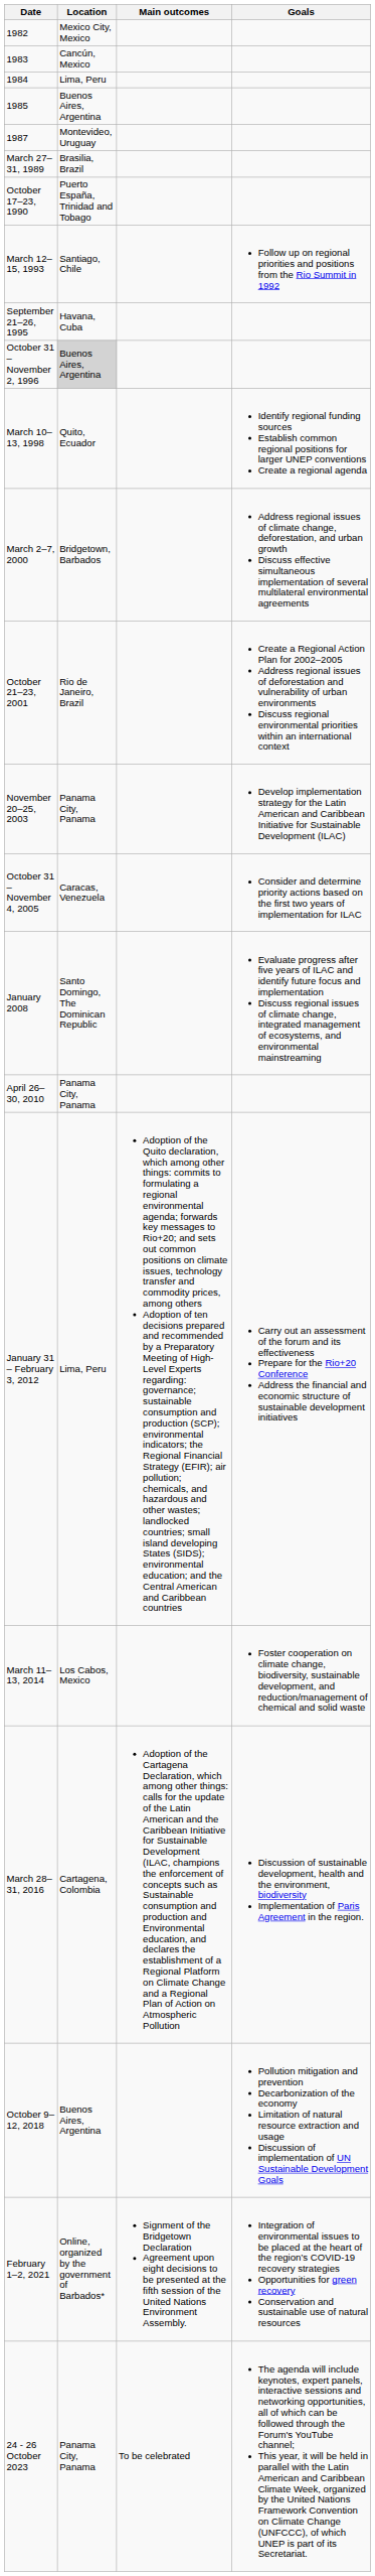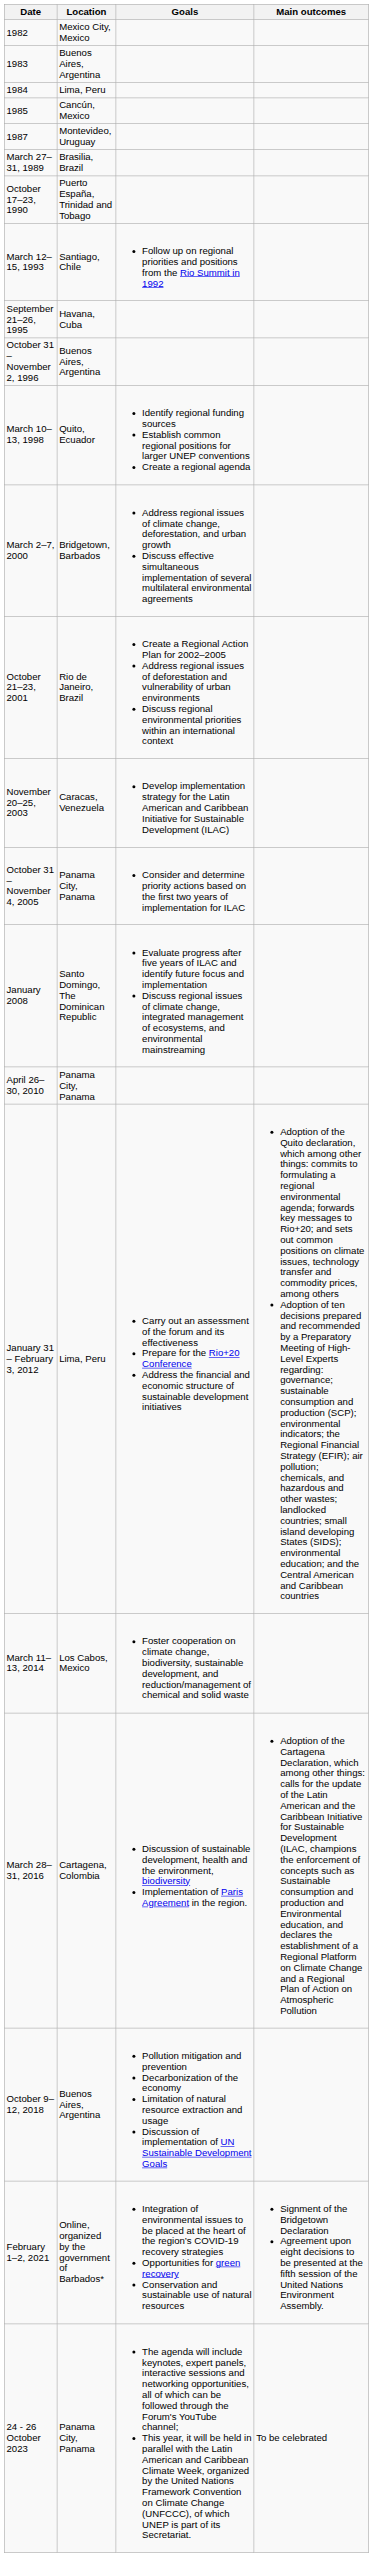 <table class="wikitable">
 <tr>
 <th>Date</th>
 <th>Location</th>
+<th>Goals</th>
 <th>Main outcomes</th>
-<th>Goals</th>
 </tr>
 <tr>
 <td>1982</td>
 <td>Mexico City, Mexico</td>
 <td></td>
 <td></td>
 </tr>
 <tr>
 <td>1983</td>
-<td>Cancún, Mexico</td>
+<td>Buenos Aires, Argentina</td>
 <td></td>
 <td></td>
 </tr>
 <tr>
 <td>1984</td>
 <td>Lima, Peru</td>
 <td></td>
 <td></td>
 </tr>
 <tr>
 <td>1985</td>
-<td>Buenos Aires, Argentina</td>
+<td>Cancún, Mexico</td>
 <td></td>
 <td></td>
 </tr>
 <tr>
 <td>1987</td>
 <td>Montevideo, Uruguay</td>
 <td></td>
 <td></td>
 </tr>
 <tr>
 <td>March 27–31, 1989</td>
 <td>Brasilia, Brazil</td>
 <td></td>
 <td></td>
 </tr>
 <tr>
 <td>October 17–23, 1990</td>
 <td>Puerto España, Trinidad and Tobago</td>
 <td></td>
 <td></td>
 </tr>
 <tr>
 <td>March 12–15, 1993</td>
 <td>Santiago, Chile</td>
+<td><br><ul><li>Follow up on regional priorities and positions from the <a href='#'>Rio Summit in 1992</a></li></ul></td>
 <td></td>
-<td><br><ul><li>Follow up on regional priorities and positions from the <a href='#'>Rio Summit in 1992</a></li></ul></td>
 </tr>
 <tr>
 <td>September 21–26, 1995</td>
 <td>Havana, Cuba</td>
 <td></td>
 <td></td>
 </tr>
 <tr>
 <td>October 31 – November 2, 1996</td>
-<td style="background: lightgrey;">Buenos Aires, Argentina</td>
+<td>Buenos Aires, Argentina</td>
 <td></td>
 <td></td>
 </tr>
 <tr>
 <td>March 10–13, 1998</td>
 <td>Quito, Ecuador</td>
+<td><br><ul><li>Identify regional funding sources</li><li>Establish common regional positions for larger UNEP conventions</li><li>Create a regional agenda</li></ul></td>
 <td></td>
-<td><br><ul><li>Identify regional funding sources</li><li>Establish common regional positions for larger UNEP conventions</li><li>Create a regional agenda</li></ul></td>
 </tr>
 <tr>
 <td>March 2–7, 2000</td>
 <td>Bridgetown, Barbados</td>
+<td><br><ul><li>Address regional issues of climate change, deforestation, and urban growth</li><li>Discuss effective simultaneous implementation of several multilateral environmental agreements</li></ul></td>
 <td></td>
-<td><br><ul><li>Address regional issues of climate change, deforestation, and urban growth</li><li>Discuss effective simultaneous implementation of several multilateral environmental agreements</li></ul></td>
 </tr>
 <tr>
 <td>October 21–23, 2001</td>
 <td>Rio de Janeiro, Brazil</td>
+<td><br><ul><li>Create a Regional Action Plan for 2002–2005</li><li>Address regional issues of deforestation and vulnerability of urban environments</li><li>Discuss regional environmental priorities within an international context</li></ul></td>
 <td></td>
-<td><br><ul><li>Create a Regional Action Plan for 2002–2005</li><li>Address regional issues of deforestation and vulnerability of urban environments</li><li>Discuss regional environmental priorities within an international context</li></ul></td>
 </tr>
 <tr>
 <td>November 20–25, 2003</td>
-<td>Panama City, Panama</td>
+<td>Caracas, Venezuela</td>
+<td><br><ul><li>Develop implementation strategy for the Latin American and Caribbean Initiative for Sustainable Development (ILAC)</li></ul></td>
 <td></td>
-<td><br><ul><li>Develop implementation strategy for the Latin American and Caribbean Initiative for Sustainable Development (ILAC)</li></ul></td>
 </tr>
 <tr>
 <td>October 31 – November 4, 2005</td>
-<td>Caracas, Venezuela</td>
+<td>Panama City, Panama</td>
+<td><br><ul><li>Consider and determine priority actions based on the first two years of implementation for ILAC</li></ul></td>
 <td></td>
-<td><br><ul><li>Consider and determine priority actions based on the first two years of implementation for ILAC</li></ul></td>
 </tr>
 <tr>
 <td>January 2008</td>
 <td>Santo Domingo, The Dominican Republic</td>
+<td><br><ul><li>Evaluate progress after five years of ILAC and identify future focus and implementation</li><li>Discuss regional issues of climate change, integrated management of ecosystems, and environmental mainstreaming</li></ul></td>
 <td></td>
-<td><br><ul><li>Evaluate progress after five years of ILAC and identify future focus and implementation</li><li>Discuss regional issues of climate change, integrated management of ecosystems, and environmental mainstreaming</li></ul></td>
 </tr>
 <tr>
 <td>April 26–30, 2010</td>
 <td>Panama City, Panama</td>
 <td></td>
 <td></td>
 </tr>
 <tr>
 <td>January 31 – February 3, 2012</td>
 <td>Lima, Peru</td>
+<td><br><ul><li>Carry out an assessment of the forum and its effectiveness</li><li>Prepare for the <a href='#'>Rio+20 Conference</a></li><li>Address the financial and economic structure of sustainable development initiatives</li></ul></td>
 <td><br><ul><li>Adoption of the Quito declaration, which among other things: commits to formulating a regional environmental agenda; forwards key messages to Rio+20; and sets out common positions on climate issues, technology transfer and commodity prices, among others</li><li>Adoption of ten decisions prepared and recommended by a Preparatory Meeting of High-Level Experts regarding: governance; sustainable consumption and production (SCP); environmental indicators; the Regional Financial Strategy (EFIR); air pollution; chemicals, and hazardous and other wastes; landlocked countries; small island developing States (SIDS); environmental education; and the Central American and Caribbean countries</li></ul></td>
-<td><br><ul><li>Carry out an assessment of the forum and its effectiveness</li><li>Prepare for the <a href='#'>Rio+20 Conference</a></li><li>Address the financial and economic structure of sustainable development initiatives</li></ul></td>
 </tr>
 <tr>
 <td>March 11–13, 2014</td>
 <td>Los Cabos, Mexico</td>
+<td><br><ul><li>Foster cooperation on climate change, biodiversity, sustainable development, and reduction/management of chemical and solid waste</li></ul></td>
 <td></td>
-<td><br><ul><li>Foster cooperation on climate change, biodiversity, sustainable development, and reduction/management of chemical and solid waste</li></ul></td>
 </tr>
 <tr>
 <td>March 28–31, 2016</td>
 <td>Cartagena, Colombia</td>
+<td><br><ul><li>Discussion of sustainable development, health and the environment, <a href='#'>biodiversity</a></li><li>Implementation of <a href='#'>Paris Agreement</a> in the region.</li></ul></td>
 <td><br><ul><li>Adoption of the Cartagena Declaration, which among other things: calls for the update of the Latin American and the Caribbean Initiative for Sustainable Development (ILAC, champions the enforcement of concepts such as Sustainable consumption and production and Environmental education, and declares the establishment of a Regional Platform on Climate Change and a Regional Plan of Action on Atmospheric Pollution </li></ul></td>
-<td><br><ul><li>Discussion of sustainable development, health and the environment, <a href='#'>biodiversity</a></li><li>Implementation of <a href='#'>Paris Agreement</a> in the region.</li></ul></td>
 </tr>
 <tr>
 <td>October 9–12, 2018</td>
 <td>Buenos Aires, Argentina</td>
+<td><br><ul><li>Pollution mitigation and prevention</li><li>Decarbonization of the economy</li><li>Limitation of natural resource extraction and usage</li><li>Discussion of implementation of <a href='#'>UN Sustainable Development Goals</a></li></ul></td>
 <td></td>
-<td><br><ul><li>Pollution mitigation and prevention</li><li>Decarbonization of the economy</li><li>Limitation of natural resource extraction and usage</li><li>Discussion of implementation of <a href='#'>UN Sustainable Development Goals</a></li></ul></td>
 </tr>
 <tr>
 <td>February 1–2, 2021</td>
 <td>Online, organized by the government of Barbados*</td>
+<td><br><ul><li>Integration of environmental issues to be placed at the heart of the region’s COVID-19 recovery strategies</li><li>Opportunities for <a href='#'>green recovery</a></li><li>Conservation and sustainable use of natural resources</li></ul></td>
 <td><br><ul><li>Signment of the Bridgetown Declaration </li><li>Agreement upon eight decisions to be presented at the fifth session of the United Nations Environment Assembly.</li></ul></td>
-<td><br><ul><li>Integration of environmental issues to be placed at the heart of the region’s COVID-19 recovery strategies</li><li>Opportunities for <a href='#'>green recovery</a></li><li>Conservation and sustainable use of natural resources</li></ul></td>
 </tr>
 <tr>
 <td>24 - 26 October 2023</td>
 <td>Panama City, Panama</td>
+<td><br><ul><li>The agenda will include keynotes, expert panels, interactive sessions and networking opportunities, all of which can be followed through the Forum's YouTube channel;</li><li>This year, it will be held in parallel with the Latin American and Caribbean Climate Week, organized by the United Nations Framework Convention on Climate Change (UNFCCC), of which UNEP is part of its Secretariat.</li></ul></td>
 <td>To be celebrated</td>
-<td><br><ul><li>The agenda will include keynotes, expert panels, interactive sessions and networking opportunities, all of which can be followed through the Forum's YouTube channel;</li><li>This year, it will be held in parallel with the Latin American and Caribbean Climate Week, organized by the United Nations Framework Convention on Climate Change (UNFCCC), of which UNEP is part of its Secretariat.</li></ul></td>
 </tr>
 </table>
